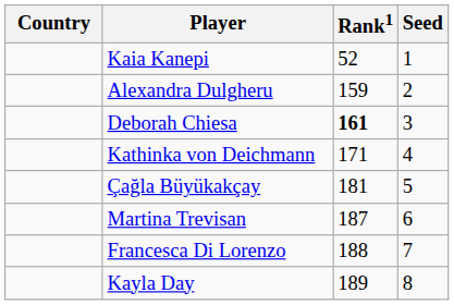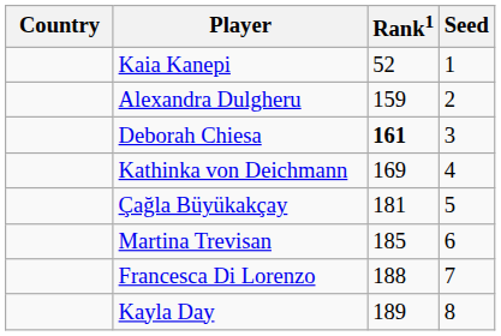 <table class="sortable wikitable">
 <tr>
 <th width="70">Country</th>
 <th width="175">Player</th>
 <th>Rank<sup>1</sup></th>
 <th>Seed</th>
 </tr>
 <tr>
 <td></td>
 <td><a href='#'>Kaia Kanepi</a></td>
 <td>52</td>
 <td>1</td>
 </tr>
 <tr>
 <td></td>
 <td><a href='#'>Alexandra Dulgheru</a></td>
 <td>159</td>
 <td>2</td>
 </tr>
 <tr>
 <td></td>
 <td><a href='#'>Deborah Chiesa</a></td>
 <td><strong>161</strong></td>
 <td>3</td>
 </tr>
 <tr>
 <td></td>
 <td><a href='#'>Kathinka von Deichmann</a></td>
-<td>171</td>
+<td>169</td>
 <td>4</td>
 </tr>
 <tr>
 <td></td>
 <td><a href='#'>Çağla Büyükakçay</a></td>
 <td>181</td>
 <td>5</td>
 </tr>
 <tr>
 <td></td>
 <td><a href='#'>Martina Trevisan</a></td>
-<td>187</td>
+<td>185</td>
 <td>6</td>
 </tr>
 <tr>
 <td></td>
 <td><a href='#'>Francesca Di Lorenzo</a></td>
 <td>188</td>
 <td>7</td>
 </tr>
 <tr>
 <td></td>
 <td><a href='#'>Kayla Day</a></td>
 <td>189</td>
 <td>8</td>
 </tr>
 </table>
